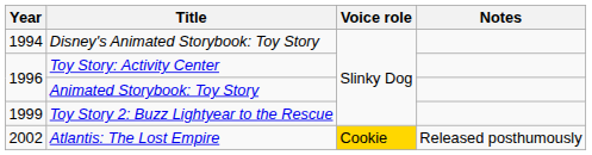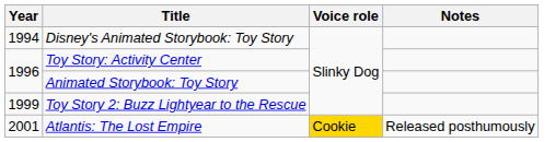 <table class="wikitable sortable" style="font-size: 95%;">
 <tr align="center">
 <th>Year</th>
 <th>Title</th>
 <th>Voice role</th>
 <th>Notes</th>
 </tr>
 <tr>
 <td>1994</td>
 <td><em>Disney's Animated Storybook: Toy Story</em></td>
 <td rowspan="4">Slinky Dog</td>
 <td></td>
 </tr>
 <tr>
 <td rowspan="2">1996</td>
 <td><em><a href='#'>Toy Story: Activity Center</a></em></td>
 <td></td>
 </tr>
 <tr>
 <td><em><a href='#'>Animated Storybook: Toy Story</a></em></td>
 <td></td>
 </tr>
 <tr>
 <td>1999</td>
 <td><em><a href='#'>Toy Story 2: Buzz Lightyear to the Rescue</a></em></td>
 <td></td>
 </tr>
 <tr>
-<td>2002</td>
+<td>2001</td>
 <td><em><a href='#'>Atlantis: The Lost Empire</a></em></td>
 <td style="background: gold;">Cookie</td>
 <td>Released posthumously</td>
 </tr>
 </table>
